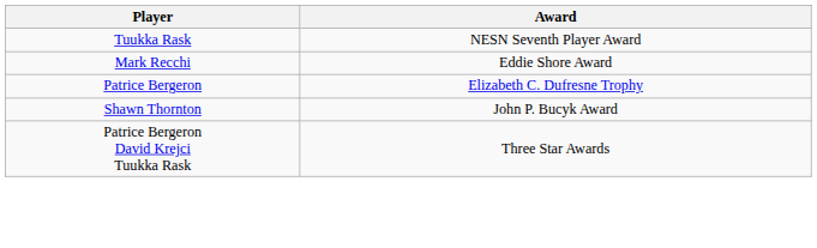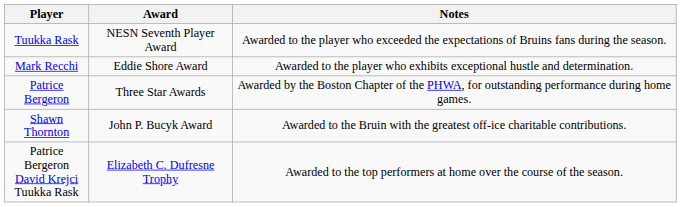 <table class="wikitable" style="width:70%;">
 <tr>
 <th>Player</th>
 <th>Award</th>
+<th>Notes</th>
 </tr>
 <tr style="text-align:center;">
 <td><a href='#'>Tuukka Rask</a></td>
 <td>NESN Seventh Player Award</td>
+<td>Awarded to the player who exceeded the expectations of Bruins fans during the season.</td>
 </tr>
 <tr style="text-align:center;">
 <td><a href='#'>Mark Recchi</a></td>
 <td>Eddie Shore Award</td>
+<td>Awarded to the player who exhibits exceptional hustle and determination.</td>
 </tr>
 <tr style="text-align:center;">
 <td><a href='#'>Patrice Bergeron</a></td>
-<td><a href='#'>Elizabeth C. Dufresne Trophy</a></td>
+<td>Three Star Awards</td>
+<td>Awarded by the Boston Chapter of the <a href='#'>PHWA</a>, for outstanding performance during home games.</td>
 </tr>
 <tr style="text-align:center;">
 <td><a href='#'>Shawn Thornton</a></td>
 <td>John P. Bucyk Award</td>
+<td>Awarded to the Bruin with the greatest off-ice charitable contributions.</td>
 </tr>
 <tr style="text-align:center;">
 <td>Patrice Bergeron<br><a href='#'>David Krejci</a><br>Tuukka Rask</td>
-<td>Three Star Awards</td>
+<td><a href='#'>Elizabeth C. Dufresne Trophy</a></td>
+<td>Awarded to the top performers at home over the course of the season.</td>
 </tr>
 </table>
